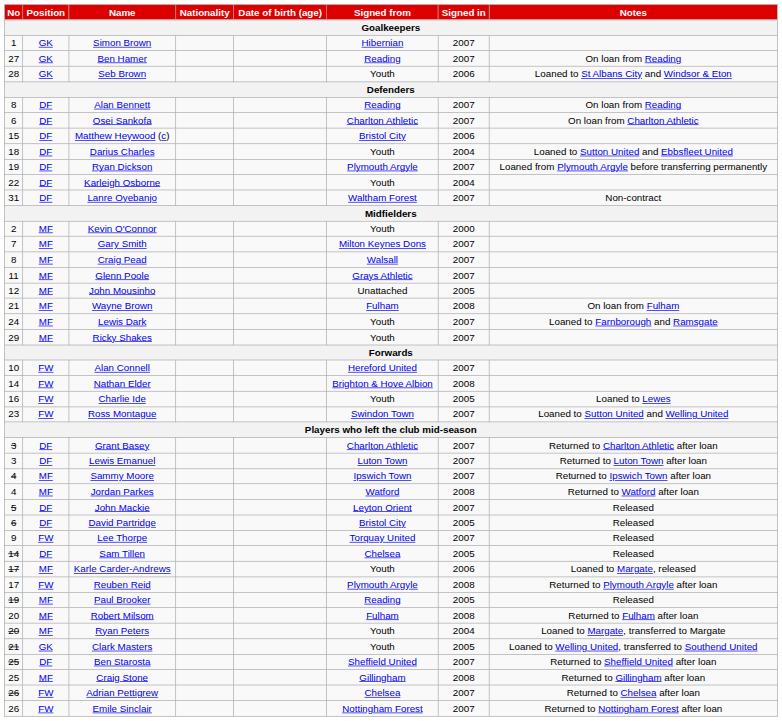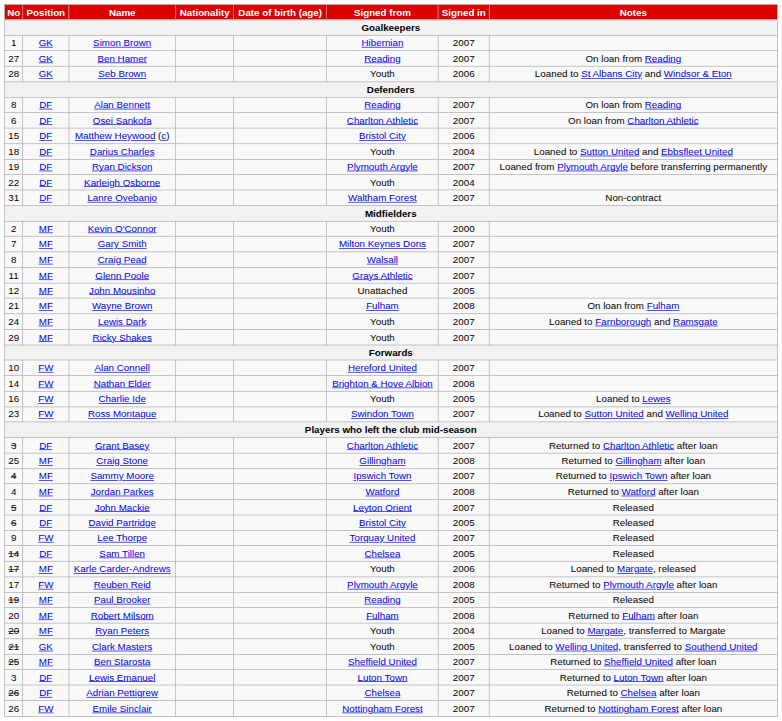 <table class="wikitable"  style="text-align:center; font-size:90%; width:90%;">
 <tr>
 <th style="background:#d00; color:white; text-align:center;">No</th>
 <th style="background:#d00; color:white; text-align:center;">Position</th>
 <th style="background:#d00; color:white; text-align:center;">Name</th>
 <th style="background:#d00; color:white; text-align:center;">Nationality</th>
 <th style="background:#d00; color:white; text-align:center;">Date of birth (age)</th>
 <th style="background:#d00; color:white; text-align:center;">Signed from</th>
 <th style="background:#d00; color:white; text-align:center;">Signed in</th>
 <th style="background:#d00; color:white; text-align:center;">Notes</th>
 </tr>
 <tr>
 <th colspan="8">Goalkeepers</th>
 </tr>
 <tr>
 <td>1</td>
 <td><a href='#'>GK</a></td>
 <td><a href='#'>Simon Brown</a></td>
 <td></td>
 <td></td>
 <td><a href='#'>Hibernian</a></td>
 <td>2007</td>
 <td></td>
 </tr>
 <tr>
 <td>27</td>
 <td><a href='#'>GK</a></td>
 <td><a href='#'>Ben Hamer</a></td>
 <td></td>
 <td></td>
 <td><a href='#'>Reading</a></td>
 <td>2007</td>
 <td>On loan from <a href='#'>Reading</a></td>
 </tr>
 <tr>
 <td>28</td>
 <td><a href='#'>GK</a></td>
 <td><a href='#'>Seb Brown</a></td>
 <td></td>
 <td></td>
 <td>Youth</td>
 <td>2006</td>
 <td>Loaned to <a href='#'>St Albans City</a> and <a href='#'>Windsor & Eton</a></td>
 </tr>
 <tr>
 <th colspan="8">Defenders</th>
 </tr>
 <tr>
 <td>8</td>
 <td><a href='#'>DF</a></td>
 <td><a href='#'>Alan Bennett</a></td>
 <td></td>
 <td></td>
 <td><a href='#'>Reading</a></td>
 <td>2007</td>
 <td>On loan from <a href='#'>Reading</a></td>
 </tr>
 <tr>
 <td>6</td>
 <td><a href='#'>DF</a></td>
 <td><a href='#'>Osei Sankofa</a></td>
 <td></td>
 <td></td>
 <td><a href='#'>Charlton Athletic</a></td>
 <td>2007</td>
 <td>On loan from <a href='#'>Charlton Athletic</a></td>
 </tr>
 <tr>
 <td>15</td>
 <td><a href='#'>DF</a></td>
 <td><a href='#'>Matthew Heywood</a> (<a href='#'>c</a>)</td>
 <td></td>
 <td></td>
 <td><a href='#'>Bristol City</a></td>
 <td>2006</td>
 <td></td>
 </tr>
 <tr>
 <td>18</td>
 <td><a href='#'>DF</a></td>
 <td><a href='#'>Darius Charles</a></td>
 <td></td>
 <td></td>
 <td>Youth</td>
 <td>2004</td>
 <td>Loaned to <a href='#'>Sutton United</a> and <a href='#'>Ebbsfleet United</a></td>
 </tr>
 <tr>
 <td>19</td>
 <td><a href='#'>DF</a></td>
 <td><a href='#'>Ryan Dickson</a></td>
 <td></td>
 <td></td>
 <td><a href='#'>Plymouth Argyle</a></td>
 <td>2007</td>
 <td>Loaned from <a href='#'>Plymouth Argyle</a> before transferring permanently</td>
 </tr>
 <tr>
 <td>22</td>
 <td><a href='#'>DF</a></td>
 <td><a href='#'>Karleigh Osborne</a></td>
 <td></td>
 <td></td>
 <td>Youth</td>
 <td>2004</td>
 <td></td>
 </tr>
 <tr>
 <td>31</td>
 <td><a href='#'>DF</a></td>
 <td><a href='#'>Lanre Oyebanjo</a></td>
 <td></td>
 <td></td>
 <td><a href='#'>Waltham Forest</a></td>
 <td>2007</td>
 <td>Non-contract</td>
 </tr>
 <tr>
 <th colspan="8">Midfielders</th>
 </tr>
 <tr>
 <td>2</td>
 <td><a href='#'>MF</a></td>
 <td><a href='#'>Kevin O'Connor</a></td>
 <td></td>
 <td></td>
 <td>Youth</td>
 <td>2000</td>
 <td></td>
 </tr>
 <tr>
 <td>7</td>
 <td><a href='#'>MF</a></td>
 <td><a href='#'>Gary Smith</a></td>
 <td></td>
 <td></td>
 <td><a href='#'>Milton Keynes Dons</a></td>
 <td>2007</td>
 <td></td>
 </tr>
 <tr>
 <td>8</td>
 <td><a href='#'>MF</a></td>
 <td><a href='#'>Craig Pead</a></td>
 <td></td>
 <td></td>
 <td><a href='#'>Walsall</a></td>
 <td>2007</td>
 <td></td>
 </tr>
 <tr>
 <td>11</td>
 <td><a href='#'>MF</a></td>
 <td><a href='#'>Glenn Poole</a></td>
 <td></td>
 <td></td>
 <td><a href='#'>Grays Athletic</a></td>
 <td>2007</td>
 <td></td>
 </tr>
 <tr>
 <td>12</td>
 <td><a href='#'>MF</a></td>
 <td><a href='#'>John Mousinho</a></td>
 <td></td>
 <td></td>
 <td>Unattached</td>
 <td>2005</td>
 <td></td>
 </tr>
 <tr>
 <td>21</td>
 <td><a href='#'>MF</a></td>
 <td><a href='#'>Wayne Brown</a></td>
 <td></td>
 <td></td>
 <td><a href='#'>Fulham</a></td>
 <td>2008</td>
 <td>On loan from <a href='#'>Fulham</a></td>
 </tr>
 <tr>
 <td>24</td>
 <td><a href='#'>MF</a></td>
 <td><a href='#'>Lewis Dark</a></td>
 <td></td>
 <td></td>
 <td>Youth</td>
 <td>2007</td>
 <td>Loaned to <a href='#'>Farnborough</a> and <a href='#'>Ramsgate</a></td>
 </tr>
 <tr>
 <td>29</td>
 <td><a href='#'>MF</a></td>
 <td><a href='#'>Ricky Shakes</a></td>
 <td></td>
 <td></td>
 <td>Youth</td>
 <td>2007</td>
 <td></td>
 </tr>
 <tr>
 <th colspan="8">Forwards</th>
 </tr>
 <tr>
 <td>10</td>
 <td><a href='#'>FW</a></td>
 <td><a href='#'>Alan Connell</a></td>
 <td></td>
 <td></td>
 <td><a href='#'>Hereford United</a></td>
 <td>2007</td>
 <td></td>
 </tr>
 <tr>
 <td>14</td>
 <td><a href='#'>FW</a></td>
 <td><a href='#'>Nathan Elder</a></td>
 <td></td>
 <td></td>
 <td><a href='#'>Brighton & Hove Albion</a></td>
 <td>2008</td>
 <td></td>
 </tr>
 <tr>
 <td>16</td>
 <td><a href='#'>FW</a></td>
 <td><a href='#'>Charlie Ide</a></td>
 <td></td>
 <td></td>
 <td>Youth</td>
 <td>2005</td>
 <td>Loaned to <a href='#'>Lewes</a></td>
 </tr>
 <tr>
 <td>23</td>
 <td><a href='#'>FW</a></td>
 <td><a href='#'>Ross Montague</a></td>
 <td></td>
 <td></td>
 <td><a href='#'>Swindon Town</a></td>
 <td>2007</td>
 <td>Loaned to <a href='#'>Sutton United</a> and <a href='#'>Welling United</a></td>
 </tr>
 <tr>
 <th colspan="8">Players who left the club mid-season</th>
 </tr>
 <tr>
 <td><s>3</s></td>
 <td><a href='#'>DF</a></td>
 <td><a href='#'>Grant Basey</a></td>
 <td></td>
 <td></td>
 <td><a href='#'>Charlton Athletic</a></td>
 <td>2007</td>
 <td>Returned to <a href='#'>Charlton Athletic</a> after loan</td>
 </tr>
 <tr>
-<td>3</td>
-<td><a href='#'>DF</a></td>
-<td><a href='#'>Lewis Emanuel</a></td>
+<td>25</td>
+<td><a href='#'>MF</a></td>
+<td><a href='#'>Craig Stone</a></td>
 <td></td>
 <td></td>
-<td><a href='#'>Luton Town</a></td>
-<td>2007</td>
-<td>Returned to <a href='#'>Luton Town</a> after loan</td>
+<td><a href='#'>Gillingham</a></td>
+<td>2008</td>
+<td>Returned to <a href='#'>Gillingham</a> after loan</td>
 </tr>
 <tr>
 <td><s>4</s></td>
 <td><a href='#'>MF</a></td>
 <td><a href='#'>Sammy Moore</a></td>
 <td></td>
 <td></td>
 <td><a href='#'>Ipswich Town</a></td>
 <td>2007</td>
 <td>Returned to <a href='#'>Ipswich Town</a> after loan</td>
 </tr>
 <tr>
 <td>4</td>
 <td><a href='#'>MF</a></td>
 <td><a href='#'>Jordan Parkes</a></td>
 <td></td>
 <td></td>
 <td><a href='#'>Watford</a></td>
 <td>2008</td>
 <td>Returned to <a href='#'>Watford</a> after loan</td>
 </tr>
 <tr>
 <td><s>5</s></td>
 <td><a href='#'>DF</a></td>
 <td><a href='#'>John Mackie</a></td>
 <td></td>
 <td></td>
 <td><a href='#'>Leyton Orient</a></td>
 <td>2007</td>
 <td>Released</td>
 </tr>
 <tr>
 <td><s>6</s></td>
 <td><a href='#'>DF</a></td>
 <td><a href='#'>David Partridge</a></td>
 <td></td>
 <td></td>
 <td><a href='#'>Bristol City</a></td>
 <td>2005</td>
 <td>Released</td>
 </tr>
 <tr>
 <td>9</td>
 <td><a href='#'>FW</a></td>
 <td><a href='#'>Lee Thorpe</a></td>
 <td></td>
 <td></td>
 <td><a href='#'>Torquay United</a></td>
 <td>2007</td>
 <td>Released</td>
 </tr>
 <tr>
 <td><s>14</s></td>
 <td><a href='#'>DF</a></td>
 <td><a href='#'>Sam Tillen</a></td>
 <td></td>
 <td></td>
 <td><a href='#'>Chelsea</a></td>
 <td>2005</td>
 <td>Released</td>
 </tr>
 <tr>
 <td><s>17</s></td>
 <td><a href='#'>MF</a></td>
 <td><a href='#'>Karle Carder-Andrews</a></td>
 <td></td>
 <td></td>
 <td>Youth</td>
 <td>2006</td>
 <td>Loaned to <a href='#'>Margate</a>, released</td>
 </tr>
 <tr>
 <td>17</td>
 <td><a href='#'>FW</a></td>
 <td><a href='#'>Reuben Reid</a></td>
 <td></td>
 <td></td>
 <td><a href='#'>Plymouth Argyle</a></td>
 <td>2008</td>
 <td>Returned to <a href='#'>Plymouth Argyle</a> after loan</td>
 </tr>
 <tr>
 <td><s>19</s></td>
 <td><a href='#'>MF</a></td>
 <td><a href='#'>Paul Brooker</a></td>
 <td></td>
 <td></td>
 <td><a href='#'>Reading</a></td>
 <td>2005</td>
 <td>Released</td>
 </tr>
 <tr>
 <td>20</td>
 <td><a href='#'>MF</a></td>
 <td><a href='#'>Robert Milsom</a></td>
 <td></td>
 <td></td>
 <td><a href='#'>Fulham</a></td>
 <td>2008</td>
 <td>Returned to <a href='#'>Fulham</a> after loan</td>
 </tr>
 <tr>
 <td><s>20</s></td>
 <td><a href='#'>MF</a></td>
 <td><a href='#'>Ryan Peters</a></td>
 <td></td>
 <td></td>
 <td>Youth</td>
 <td>2004</td>
 <td>Loaned to <a href='#'>Margate</a>, transferred to Margate</td>
 </tr>
 <tr>
 <td><s>21</s></td>
 <td><a href='#'>GK</a></td>
 <td><a href='#'>Clark Masters</a></td>
 <td></td>
 <td></td>
 <td>Youth</td>
 <td>2005</td>
 <td>Loaned to <a href='#'>Welling United</a>, transferred to <a href='#'>Southend United</a></td>
 </tr>
 <tr>
 <td><s>25</s></td>
-<td><a href='#'>DF</a></td>
+<td><a href='#'>MF</a></td>
 <td><a href='#'>Ben Starosta</a></td>
 <td></td>
 <td></td>
 <td><a href='#'>Sheffield United</a></td>
 <td>2007</td>
 <td>Returned to <a href='#'>Sheffield United</a> after loan</td>
 </tr>
 <tr>
-<td>25</td>
-<td><a href='#'>MF</a></td>
-<td><a href='#'>Craig Stone</a></td>
+<td>3</td>
+<td><a href='#'>DF</a></td>
+<td><a href='#'>Lewis Emanuel</a></td>
 <td></td>
 <td></td>
-<td><a href='#'>Gillingham</a></td>
-<td>2008</td>
-<td>Returned to <a href='#'>Gillingham</a> after loan</td>
+<td><a href='#'>Luton Town</a></td>
+<td>2007</td>
+<td>Returned to <a href='#'>Luton Town</a> after loan</td>
 </tr>
 <tr>
 <td><s>26</s></td>
-<td><a href='#'>FW</a></td>
+<td><a href='#'>DF</a></td>
 <td><a href='#'>Adrian Pettigrew</a></td>
 <td></td>
 <td></td>
 <td><a href='#'>Chelsea</a></td>
 <td>2007</td>
 <td>Returned to <a href='#'>Chelsea</a> after loan</td>
 </tr>
 <tr>
 <td>26</td>
 <td><a href='#'>FW</a></td>
 <td><a href='#'>Emile Sinclair</a></td>
 <td></td>
 <td></td>
 <td><a href='#'>Nottingham Forest</a></td>
 <td>2007</td>
 <td>Returned to <a href='#'>Nottingham Forest</a> after loan</td>
 </tr>
 </table>
